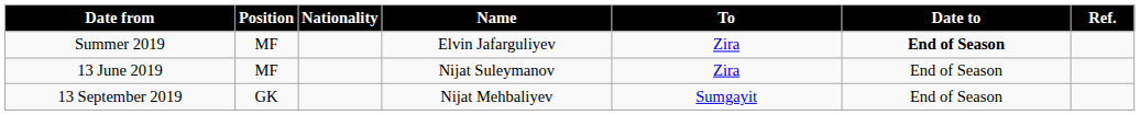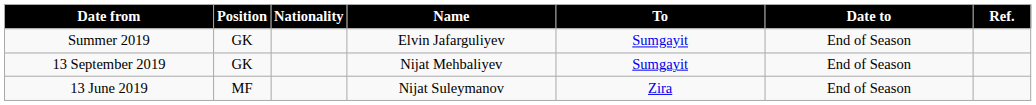 <table class="wikitable" style="text-align:center; font-size:90%; ">
 <tr>
 <th style="background:#000000; color:#fff; width:200px;">Date from</th>
 <th style="background:#000000; color:#fff; width:50px;">Position</th>
 <th style="background:#000000; color:#fff; width:50px;">Nationality</th>
 <th style="background:#000000; color:#fff; width:200px;">Name</th>
 <th style="background:#000000; color:#fff; width:200px;">To</th>
 <th style="background:#000000; color:#fff; width:200px;">Date to</th>
 <th style="background:#000000; color:#fff; width:50px;">Ref.</th>
 </tr>
 <tr>
 <td>Summer 2019</td>
-<td>MF</td>
+<td>GK</td>
 <td></td>
 <td>Elvin Jafarguliyev</td>
-<td><a href='#'>Zira</a></td>
-<td><strong>End of Season</strong></td>
-<td></td>
-</tr>
-<tr>
-<td>13 June 2019</td>
-<td>MF</td>
-<td></td>
-<td>Nijat Suleymanov</td>
-<td><a href='#'>Zira</a></td>
+<td><a href='#'>Sumgayit</a></td>
 <td>End of Season</td>
 <td></td>
 </tr>
 <tr>
 <td>13 September 2019</td>
 <td>GK</td>
 <td></td>
 <td>Nijat Mehbaliyev</td>
 <td><a href='#'>Sumgayit</a></td>
 <td>End of Season</td>
 <td></td>
 </tr>
+<tr>
+<td>13 June 2019</td>
+<td>MF</td>
+<td></td>
+<td>Nijat Suleymanov</td>
+<td><a href='#'>Zira</a></td>
+<td>End of Season</td>
+<td></td>
+</tr>
 </table>
